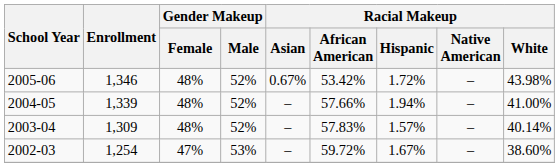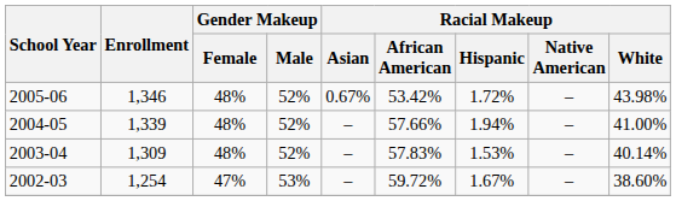 <table class="wikitable" style="font-size: 95%;">
 <tr>
 <th rowspan="2">School Year</th>
 <th rowspan="2">Enrollment</th>
 <th colspan="2">Gender Makeup</th>
 <th colspan="5">Racial Makeup</th>
 </tr>
 <tr>
 <th>Female</th>
 <th>Male</th>
 <th>Asian</th>
 <th>African <br>American</th>
 <th>Hispanic</th>
 <th>Native <br>American</th>
 <th>White</th>
 </tr>
 <tr>
 <td align="left">2005-06</td>
 <td align="center">1,346</td>
 <td align="center">48%</td>
 <td align="center">52%</td>
 <td align="center">0.67%</td>
 <td align="center">53.42%</td>
 <td align="center">1.72%</td>
 <td align="center">–</td>
 <td align="center">43.98%</td>
 </tr>
 <tr>
 <td align="left">2004-05</td>
 <td align="center">1,339</td>
 <td align="center">48%</td>
 <td align="center">52%</td>
 <td align="center">–</td>
 <td align="center">57.66%</td>
 <td align="center">1.94%</td>
 <td align="center">–</td>
 <td align="center">41.00%</td>
 </tr>
 <tr>
 <td align="left">2003-04</td>
 <td align="center">1,309</td>
 <td align="center">48%</td>
 <td align="center">52%</td>
 <td align="center">–</td>
 <td align="center">57.83%</td>
-<td align="center">1.57%</td>
+<td align="center">1.53%</td>
 <td align="center">–</td>
 <td align="center">40.14%</td>
 </tr>
 <tr>
 <td align="left">2002-03</td>
 <td align="center">1,254</td>
 <td align="center">47%</td>
 <td align="center">53%</td>
 <td align="center">–</td>
 <td align="center">59.72%</td>
 <td align="center">1.67%</td>
 <td align="center">–</td>
 <td align="center">38.60%</td>
 </tr>
 <tr>
 </tr>
 </table>
